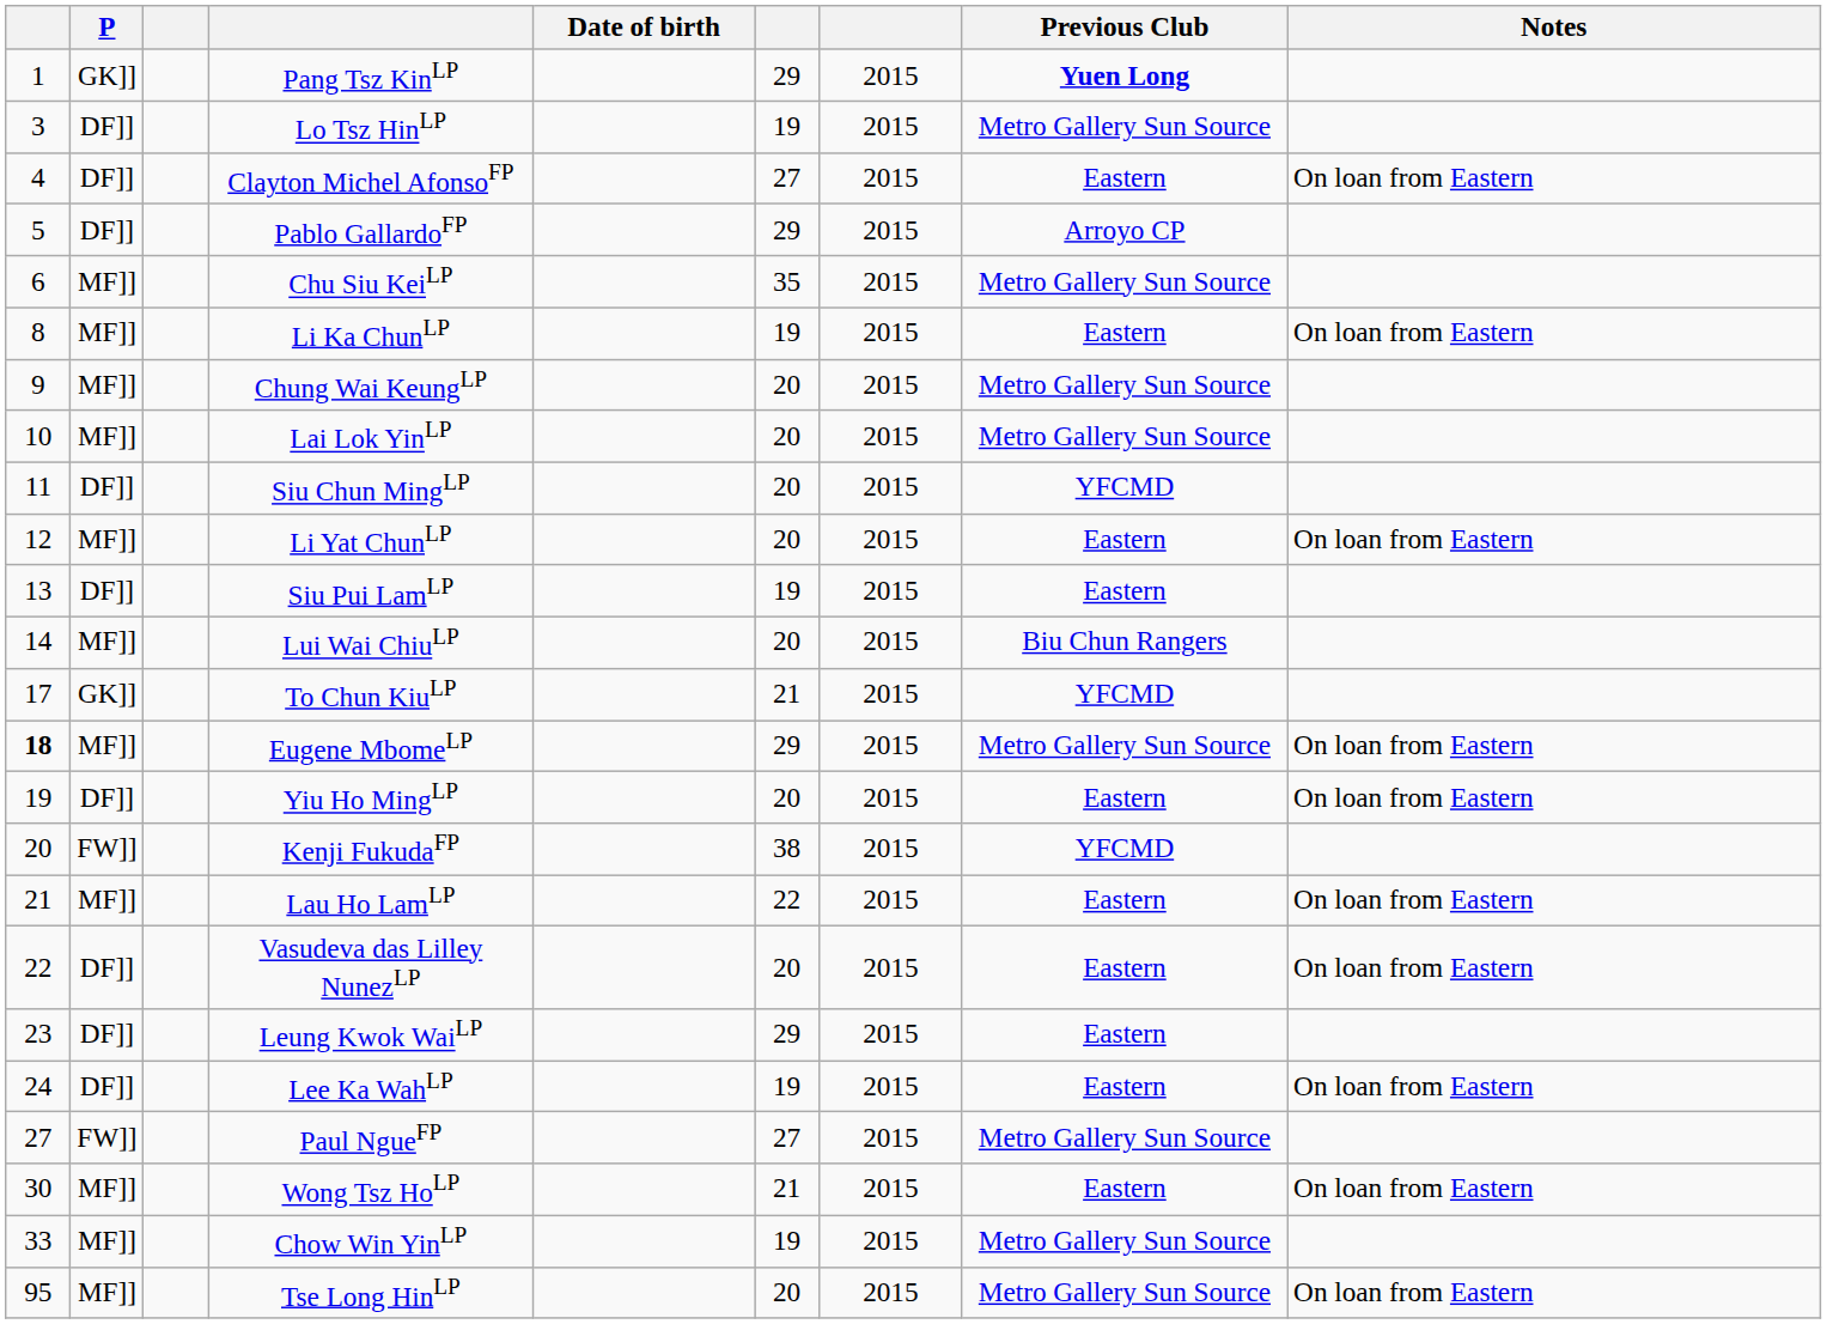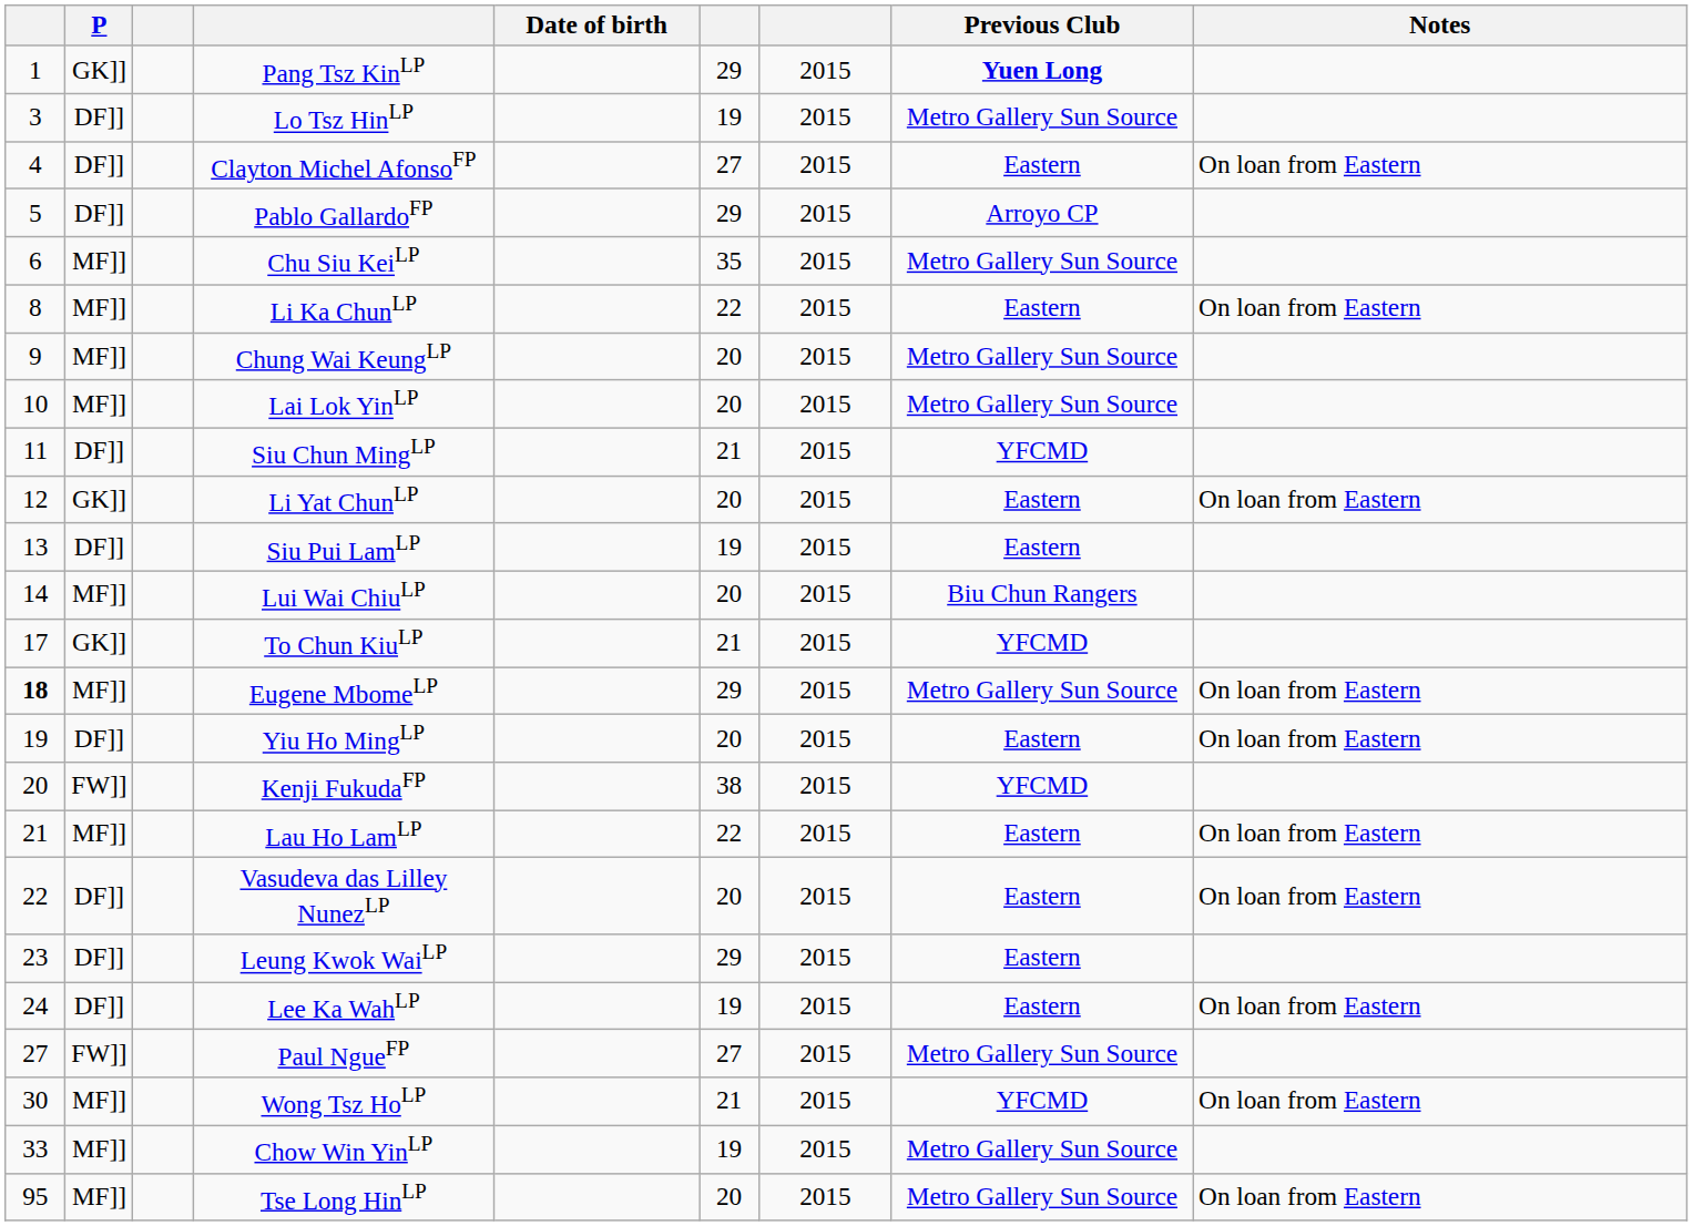 <table class="wikitable sortable" style="text-align: center;">
 <tr>
 <th width=30></th>
 <th width=30><a href='#'>P</a></th>
 <th width=30></th>
 <th width=180></th>
 <th width=120>Date of birth</th>
 <th width=30></th>
 <th width=75></th>
 <th width=180>Previous Club</th>
 <th width=300>Notes</th>
 </tr>
 <tr>
 <td>1</td>
 <td [[>GK]]</td>
 <td></td>
 <td><a href='#'>Pang Tsz Kin</a><sup>LP</sup></td>
 <td></td>
 <td>29</td>
 <td>2015</td>
 <td><strong> <a href='#'>Yuen Long</a></strong></td>
 <td></td>
 </tr>
 <tr>
 <td>3</td>
 <td [[>DF]]</td>
 <td></td>
 <td><a href='#'>Lo Tsz Hin</a><sup>LP</sup></td>
 <td></td>
 <td>19</td>
 <td>2015</td>
 <td> <a href='#'>Metro Gallery Sun Source</a></td>
 <td></td>
 </tr>
 <tr>
 <td>4</td>
 <td [[>DF]]</td>
 <td></td>
 <td><a href='#'>Clayton Michel Afonso</a><sup>FP</sup></td>
 <td></td>
 <td>27</td>
 <td>2015</td>
 <td> <a href='#'>Eastern</a></td>
 <td align=left>On loan from <a href='#'>Eastern</a></td>
 </tr>
 <tr>
 <td>5</td>
 <td [[>DF]]</td>
 <td></td>
 <td><a href='#'>Pablo Gallardo</a><sup>FP</sup></td>
 <td></td>
 <td>29</td>
 <td>2015</td>
 <td> <a href='#'>Arroyo CP</a></td>
 <td></td>
 </tr>
 <tr>
 <td>6</td>
 <td [[>MF]]</td>
 <td></td>
 <td><a href='#'>Chu Siu Kei</a><sup>LP</sup></td>
 <td></td>
 <td>35</td>
 <td>2015</td>
 <td> <a href='#'>Metro Gallery Sun Source</a></td>
 <td></td>
 </tr>
 <tr>
 <td>8</td>
 <td [[>MF]]</td>
 <td></td>
 <td><a href='#'>Li Ka Chun</a><sup>LP</sup></td>
 <td></td>
-<td>19</td>
+<td>22</td>
 <td>2015</td>
 <td> <a href='#'>Eastern</a></td>
 <td align=left>On loan from <a href='#'>Eastern</a></td>
 </tr>
 <tr>
 <td>9</td>
 <td [[>MF]]</td>
 <td></td>
 <td><a href='#'>Chung Wai Keung</a><sup>LP</sup></td>
 <td></td>
 <td>20</td>
 <td>2015</td>
 <td> <a href='#'>Metro Gallery Sun Source</a></td>
 <td></td>
 </tr>
 <tr>
 <td>10</td>
 <td [[>MF]]</td>
 <td></td>
 <td><a href='#'>Lai Lok Yin</a><sup>LP</sup></td>
 <td></td>
 <td>20</td>
 <td>2015</td>
 <td> <a href='#'>Metro Gallery Sun Source</a></td>
 <td></td>
 </tr>
 <tr>
 <td>11</td>
 <td [[>DF]]</td>
 <td></td>
 <td><a href='#'>Siu Chun Ming</a><sup>LP</sup></td>
 <td></td>
-<td>20</td>
+<td>21</td>
 <td>2015</td>
 <td> <a href='#'>YFCMD</a></td>
 <td></td>
 </tr>
 <tr>
 <td>12</td>
-<td [[>MF]]</td>
+<td [[>GK]]</td>
 <td></td>
 <td><a href='#'>Li Yat Chun</a><sup>LP</sup></td>
 <td></td>
 <td>20</td>
 <td>2015</td>
 <td> <a href='#'>Eastern</a></td>
 <td align=left>On loan from <a href='#'>Eastern</a></td>
 </tr>
 <tr>
 <td>13</td>
 <td [[>DF]]</td>
 <td></td>
 <td><a href='#'>Siu Pui Lam</a><sup>LP</sup></td>
 <td></td>
 <td>19</td>
 <td>2015</td>
 <td> <a href='#'>Eastern</a></td>
 <td></td>
 </tr>
 <tr>
 <td>14</td>
 <td [[>MF]]</td>
 <td></td>
 <td><a href='#'>Lui Wai Chiu</a><sup>LP</sup></td>
 <td></td>
 <td>20</td>
 <td>2015</td>
 <td> <a href='#'>Biu Chun Rangers</a></td>
 <td></td>
 </tr>
 <tr>
 <td>17</td>
 <td [[>GK]]</td>
 <td></td>
 <td><a href='#'>To Chun Kiu</a><sup>LP</sup></td>
 <td></td>
 <td>21</td>
 <td>2015</td>
 <td> <a href='#'>YFCMD</a></td>
 <td></td>
 </tr>
 <tr>
 <td><strong>18</strong></td>
 <td [[>MF]]</td>
 <td></td>
 <td><a href='#'>Eugene Mbome</a><sup>LP</sup></td>
 <td></td>
 <td>29</td>
 <td>2015</td>
 <td> <a href='#'>Metro Gallery Sun Source</a></td>
 <td align=left>On loan from <a href='#'>Eastern</a></td>
 </tr>
 <tr>
 <td>19</td>
 <td [[>DF]]</td>
 <td></td>
 <td><a href='#'>Yiu Ho Ming</a><sup>LP</sup></td>
 <td></td>
 <td>20</td>
 <td>2015</td>
 <td> <a href='#'>Eastern</a></td>
 <td align=left>On loan from <a href='#'>Eastern</a></td>
 </tr>
 <tr>
 <td>20</td>
 <td [[>FW]]</td>
 <td></td>
 <td><a href='#'>Kenji Fukuda</a><sup>FP</sup></td>
 <td></td>
 <td>38</td>
 <td>2015</td>
 <td> <a href='#'>YFCMD</a></td>
 <td></td>
 </tr>
 <tr>
 <td>21</td>
 <td [[>MF]]</td>
 <td></td>
 <td><a href='#'>Lau Ho Lam</a><sup>LP</sup></td>
 <td></td>
 <td>22</td>
 <td>2015</td>
 <td> <a href='#'>Eastern</a></td>
 <td align=left>On loan from <a href='#'>Eastern</a></td>
 </tr>
 <tr>
 <td>22</td>
 <td [[>DF]]</td>
 <td></td>
 <td><a href='#'>Vasudeva das Lilley Nunez</a><sup>LP</sup></td>
 <td></td>
 <td>20</td>
 <td>2015</td>
 <td> <a href='#'>Eastern</a></td>
 <td align=left>On loan from <a href='#'>Eastern</a></td>
 </tr>
 <tr>
 <td>23</td>
 <td [[>DF]]</td>
 <td></td>
 <td><a href='#'>Leung Kwok Wai</a><sup>LP</sup></td>
 <td></td>
 <td>29</td>
 <td>2015</td>
 <td> <a href='#'>Eastern</a></td>
 <td></td>
 </tr>
 <tr>
 <td>24</td>
 <td [[>DF]]</td>
 <td></td>
 <td><a href='#'>Lee Ka Wah</a><sup>LP</sup></td>
 <td></td>
 <td>19</td>
 <td>2015</td>
 <td> <a href='#'>Eastern</a></td>
 <td align=left>On loan from <a href='#'>Eastern</a></td>
 </tr>
 <tr>
 <td>27</td>
 <td [[>FW]]</td>
 <td></td>
 <td><a href='#'>Paul Ngue</a><sup>FP</sup></td>
 <td></td>
 <td>27</td>
 <td>2015</td>
 <td> <a href='#'>Metro Gallery Sun Source</a></td>
 <td></td>
 </tr>
 <tr>
 <td>30</td>
 <td [[>MF]]</td>
 <td></td>
 <td><a href='#'>Wong Tsz Ho</a><sup>LP</sup></td>
 <td></td>
 <td>21</td>
 <td>2015</td>
-<td> <a href='#'>Eastern</a></td>
+<td> <a href='#'>YFCMD</a></td>
 <td align=left>On loan from <a href='#'>Eastern</a></td>
 </tr>
 <tr>
 <td>33</td>
 <td [[>MF]]</td>
 <td></td>
 <td><a href='#'>Chow Win Yin</a><sup>LP</sup></td>
 <td></td>
 <td>19</td>
 <td>2015</td>
 <td> <a href='#'>Metro Gallery Sun Source</a></td>
 <td></td>
 </tr>
 <tr>
 <td>95</td>
 <td [[>MF]]</td>
 <td></td>
 <td><a href='#'>Tse Long Hin</a><sup>LP</sup></td>
 <td></td>
 <td>20</td>
 <td>2015</td>
 <td> <a href='#'>Metro Gallery Sun Source</a></td>
 <td align=left>On loan from <a href='#'>Eastern</a></td>
 </tr>
 </table>
